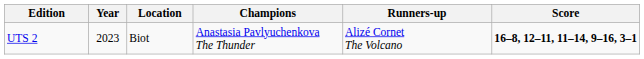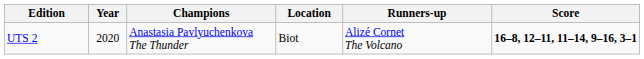 <table class="wikitable nowrap">
 <tr>
 <th style="width:110px">Edition</th>
 <th style="width:45px">Year</th>
+<th style="width:200px">Champions</th>
 <th style="width:85px">Location</th>
-<th style="width:200px">Champions</th>
 <th style="width:200px">Runners-up</th>
 <th>Score</th>
 </tr>
 <tr>
 <td><a href='#'>UTS 2</a></td>
-<td align="center">2023</td>
+<td align="center">2020</td>
+<td> <a href='#'>Anastasia Pavlyuchenkova</a><br><em>The Thunder</em></td>
 <td>Biot</td>
-<td> <a href='#'>Anastasia Pavlyuchenkova</a><br><em>The Thunder</em></td>
 <td> <a href='#'>Alizé Cornet</a><br><em>The Volcano</em></td>
 <td><strong>16–8, 12–11, 11–14, 9–16, 3–1</strong></td>
 </tr>
 </table>
